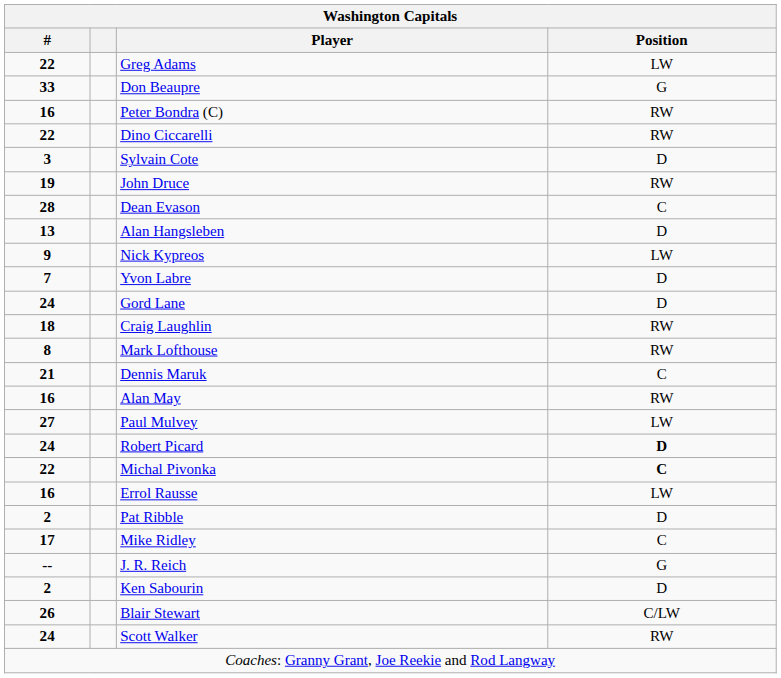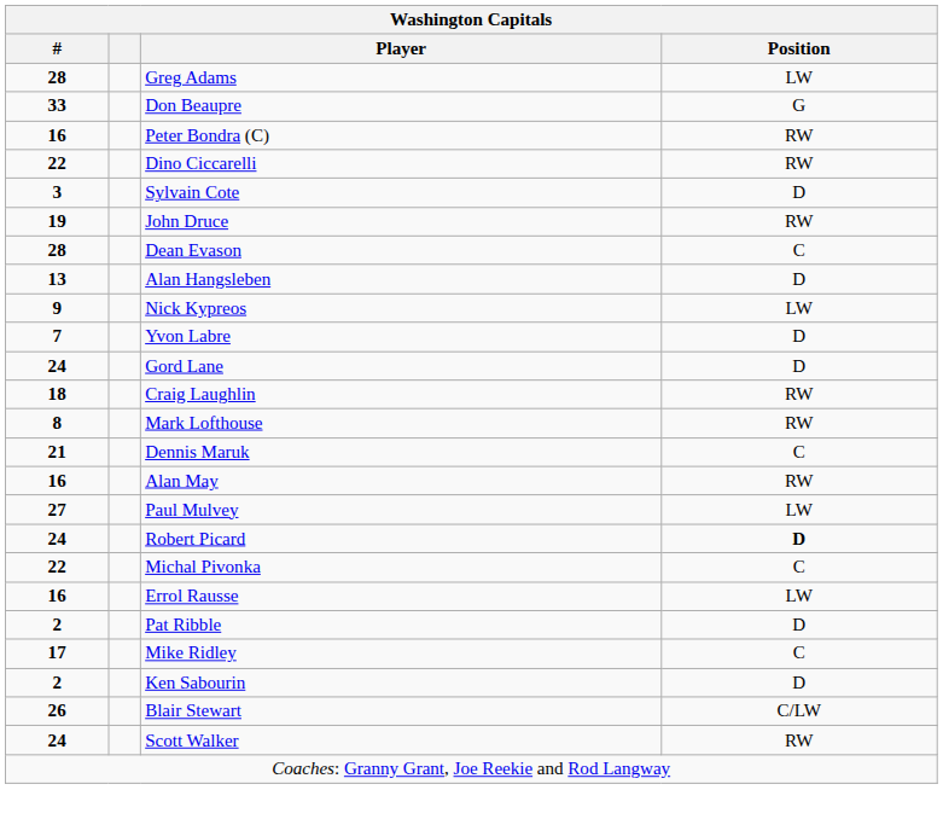 <table class="wikitable" style="width:65%; text-align:center;">
 <tr>
 <th colspan=4>Washington Capitals</th>
 </tr>
 <tr>
 <th>#</th>
 <th></th>
 <th>Player</th>
 <th>Position</th>
 </tr>
 <tr>
-<td><strong>22</strong></td>
+<td><strong>28</strong></td>
 <td align=center></td>
 <td align=left><a href='#'>Greg Adams</a></td>
 <td>LW</td>
 </tr>
 <tr>
 <td><strong>33</strong></td>
 <td align=center></td>
 <td align=left><a href='#'>Don Beaupre</a></td>
 <td>G</td>
 </tr>
 <tr>
 <td><strong>16</strong></td>
 <td align=center></td>
 <td align=left><a href='#'>Peter Bondra</a> (C)</td>
 <td>RW</td>
 </tr>
 <tr>
 <td><strong>22</strong></td>
 <td align=center></td>
 <td align=left><a href='#'>Dino Ciccarelli</a></td>
 <td>RW</td>
 </tr>
 <tr>
 <td><strong>3</strong></td>
 <td align=center></td>
 <td align=left><a href='#'>Sylvain Cote</a></td>
 <td>D</td>
 </tr>
 <tr>
 <td><strong>19</strong></td>
 <td align=center></td>
 <td align=left><a href='#'>John Druce</a></td>
 <td>RW</td>
 </tr>
 <tr>
 <td><strong>28</strong></td>
 <td align=center></td>
 <td align=left><a href='#'>Dean Evason</a></td>
 <td>C</td>
 </tr>
 <tr>
 <td><strong>13</strong></td>
 <td align=center></td>
 <td align=left><a href='#'>Alan Hangsleben</a></td>
 <td>D</td>
 </tr>
 <tr>
 <td><strong>9</strong></td>
 <td align=center></td>
 <td align=left><a href='#'>Nick Kypreos</a></td>
 <td>LW</td>
 </tr>
 <tr>
 <td><strong>7</strong></td>
 <td align=center></td>
 <td align=left><a href='#'>Yvon Labre</a></td>
 <td>D</td>
 </tr>
 <tr>
 <td><strong>24</strong></td>
 <td align=center></td>
 <td align=left><a href='#'>Gord Lane</a></td>
 <td>D</td>
 </tr>
 <tr>
 <td><strong>18</strong></td>
 <td align=center></td>
 <td align=left><a href='#'>Craig Laughlin</a></td>
 <td>RW</td>
 </tr>
 <tr>
 <td><strong>8</strong></td>
 <td align=center></td>
 <td align=left><a href='#'>Mark Lofthouse</a></td>
 <td>RW</td>
 </tr>
 <tr>
 <td><strong>21</strong></td>
 <td align=center></td>
 <td align=left><a href='#'>Dennis Maruk</a></td>
 <td>C</td>
 </tr>
 <tr>
 <td><strong>16</strong></td>
 <td align=center></td>
 <td align=left><a href='#'>Alan May</a></td>
 <td>RW</td>
 </tr>
 <tr>
 <td><strong>27</strong></td>
 <td align=center></td>
 <td align=left><a href='#'>Paul Mulvey</a></td>
 <td>LW</td>
 </tr>
 <tr>
 <td><strong>24</strong></td>
 <td align=center></td>
 <td align=left><a href='#'>Robert Picard</a></td>
 <td><strong>D</strong></td>
 </tr>
 <tr>
 <td><strong>22</strong></td>
 <td align=center></td>
 <td align=left><a href='#'>Michal Pivonka</a></td>
-<td><strong>C</strong></td>
+<td>C</td>
 </tr>
 <tr>
 <td><strong>16</strong></td>
 <td align=center></td>
 <td align=left><a href='#'>Errol Rausse</a></td>
 <td>LW</td>
 </tr>
 <tr>
 <td><strong>2</strong></td>
 <td align=center></td>
 <td align=left><a href='#'>Pat Ribble</a></td>
 <td>D</td>
 </tr>
 <tr>
 <td><strong>17</strong></td>
 <td align=center></td>
 <td align=left><a href='#'>Mike Ridley</a></td>
 <td>C</td>
-</tr>
-<tr>
-<td><strong>--</strong></td>
-<td align=center></td>
-<td align=left><a href='#'>J. R. Reich</a></td>
-<td>G</td>
 </tr>
 <tr>
 <td><strong>2</strong></td>
 <td align=center></td>
 <td align=left><a href='#'>Ken Sabourin</a></td>
 <td>D</td>
 </tr>
 <tr>
 <td><strong>26</strong></td>
 <td align=center></td>
 <td align=left><a href='#'>Blair Stewart</a></td>
 <td>C/LW</td>
 </tr>
 <tr>
 <td><strong>24</strong></td>
 <td align=center></td>
 <td align=left><a href='#'>Scott Walker</a></td>
 <td>RW</td>
 </tr>
 <tr>
 <td colspan=4><em>Coaches</em>: <a href='#'>Granny Grant</a>, <a href='#'>Joe Reekie</a> and <a href='#'>Rod Langway</a></td>
 </tr>
 </table>
